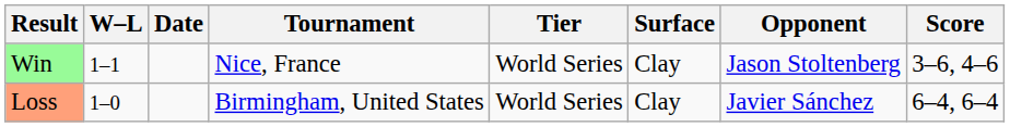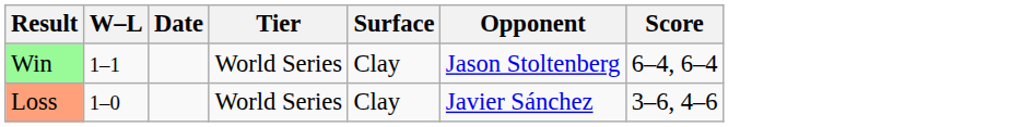 <table class="sortable wikitable">
 <tr>
 <th>Result</th>
 <th class="unsortable">W–L</th>
 <th>Date</th>
-<th>Tournament</th>
 <th>Tier</th>
 <th>Surface</th>
 <th>Opponent</th>
 <th class="unsortable">Score</th>
 </tr>
 <tr>
 <td style="background:#98fb98;">Win</td>
 <td><small>1–1</small></td>
 <td><a href='#'></a></td>
-<td><a href='#'>Nice</a>, France</td>
 <td>World Series</td>
 <td>Clay</td>
 <td> <a href='#'>Jason Stoltenberg</a></td>
-<td>3–6, 4–6</td>
+<td>6–4, 6–4</td>
 </tr>
 <tr>
 <td style="background:#ffa07a;">Loss</td>
 <td><small>1–0</small></td>
 <td><a href='#'></a></td>
-<td><a href='#'>Birmingham</a>, United States</td>
 <td>World Series</td>
 <td>Clay</td>
 <td> <a href='#'>Javier Sánchez</a></td>
-<td>6–4, 6–4</td>
+<td>3–6, 4–6</td>
 </tr>
 </table>
